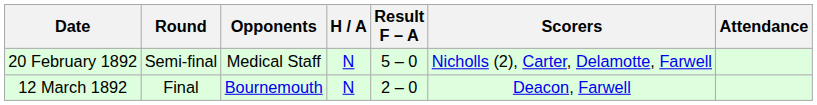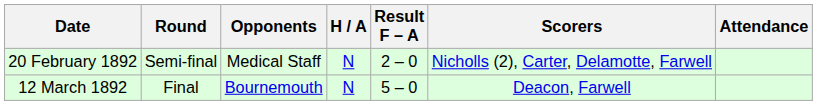 <table class="wikitable" style="text-align:center">
 <tr>
 <th>Date</th>
 <th>Round</th>
 <th>Opponents</th>
 <th>H / A</th>
 <th>Result<br>F – A</th>
 <th>Scorers</th>
 <th>Attendance</th>
 </tr>
 <tr bgcolor="#ddffdd">
 <td>20 February 1892</td>
 <td>Semi-final</td>
 <td>Medical Staff</td>
 <td><a href='#'>N</a></td>
-<td>5 – 0</td>
+<td>2 – 0</td>
 <td><a href='#'>Nicholls</a> (2), <a href='#'>Carter</a>, <a href='#'>Delamotte</a>, <a href='#'>Farwell</a></td>
 <td></td>
 </tr>
 <tr bgcolor="#ddffdd">
 <td>12 March 1892</td>
 <td>Final</td>
 <td><a href='#'>Bournemouth</a></td>
 <td><a href='#'>N</a></td>
-<td>2 – 0</td>
+<td>5 – 0</td>
 <td><a href='#'>Deacon</a>, <a href='#'>Farwell</a></td>
 <td></td>
 </tr>
 </table>
